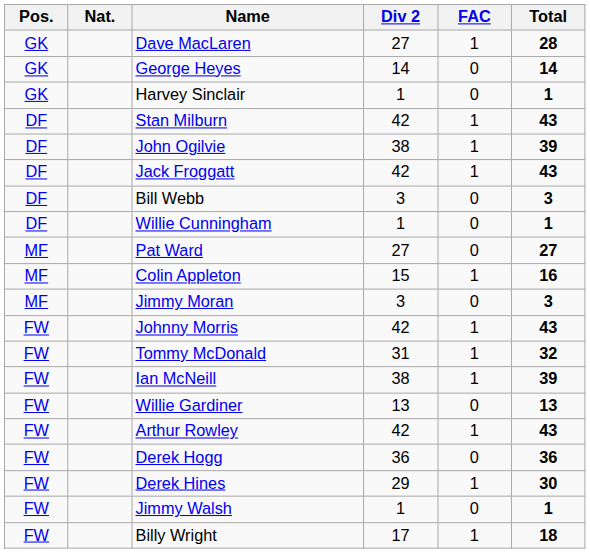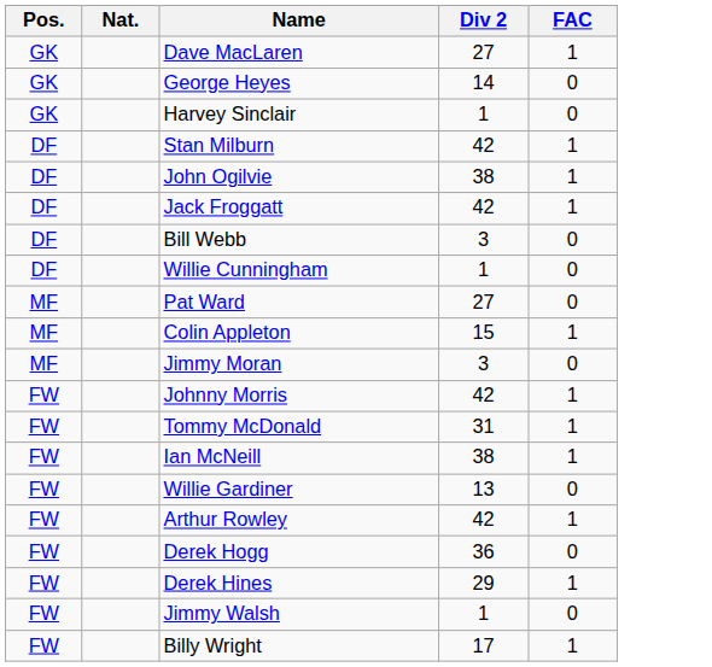 <table class="wikitable sortable">
 <tr>
 <th width="55">Pos.</th>
 <th width="55">Nat.</th>
 <th width="220">Name</th>
 <th width="65"><a href='#'>Div 2</a></th>
 <th width="65"><a href='#'>FAC</a></th>
-<th width="65">Total</th>
 </tr>
 <tr>
 <td align="center"><a href='#'>GK</a></td>
 <td align="center"></td>
 <td><a href='#'>Dave MacLaren</a></td>
 <td align="center">27</td>
 <td align="center">1</td>
-<td align="center"><strong>28</strong></td>
 </tr>
 <tr>
 <td align="center"><a href='#'>GK</a></td>
 <td align="center"></td>
 <td><a href='#'>George Heyes</a></td>
 <td align="center">14</td>
 <td align="center">0</td>
-<td align="center"><strong>14</strong></td>
 </tr>
 <tr>
 <td align="center"><a href='#'>GK</a></td>
 <td align="center"></td>
 <td>Harvey Sinclair</td>
 <td align="center">1</td>
 <td align="center">0</td>
-<td align="center"><strong>1</strong></td>
 </tr>
 <tr>
 <td align="center"><a href='#'>DF</a></td>
 <td align="center"></td>
 <td><a href='#'>Stan Milburn</a></td>
 <td align="center">42</td>
 <td align="center">1</td>
-<td align="center"><strong>43</strong></td>
 </tr>
 <tr>
 <td align="center"><a href='#'>DF</a></td>
 <td align="center"></td>
 <td><a href='#'>John Ogilvie</a></td>
 <td align="center">38</td>
 <td align="center">1</td>
-<td align="center"><strong>39</strong></td>
 </tr>
 <tr>
 <td align="center"><a href='#'>DF</a></td>
 <td align="center"></td>
 <td><a href='#'>Jack Froggatt</a></td>
 <td align="center">42</td>
 <td align="center">1</td>
-<td align="center"><strong>43</strong></td>
 </tr>
 <tr>
 <td align="center"><a href='#'>DF</a></td>
 <td align="center"></td>
 <td>Bill Webb</td>
 <td align="center">3</td>
 <td align="center">0</td>
-<td align="center"><strong>3</strong></td>
 </tr>
 <tr>
 <td align="center"><a href='#'>DF</a></td>
 <td align="center"></td>
 <td><a href='#'>Willie Cunningham</a></td>
 <td align="center">1</td>
 <td align="center">0</td>
-<td align="center"><strong>1</strong></td>
 </tr>
 <tr>
 <td align="center"><a href='#'>MF</a></td>
 <td align="center"></td>
 <td><a href='#'>Pat Ward</a></td>
 <td align="center">27</td>
 <td align="center">0</td>
-<td align="center"><strong>27</strong></td>
 </tr>
 <tr>
 <td align="center"><a href='#'>MF</a></td>
 <td align="center"></td>
 <td><a href='#'>Colin Appleton</a></td>
 <td align="center">15</td>
 <td align="center">1</td>
-<td align="center"><strong>16</strong></td>
 </tr>
 <tr>
 <td align="center"><a href='#'>MF</a></td>
 <td align="center"></td>
 <td><a href='#'>Jimmy Moran</a></td>
 <td align="center">3</td>
 <td align="center">0</td>
-<td align="center"><strong>3</strong></td>
 </tr>
 <tr>
 <td align="center"><a href='#'>FW</a></td>
 <td align="center"></td>
 <td><a href='#'>Johnny Morris</a></td>
 <td align="center">42</td>
 <td align="center">1</td>
-<td align="center"><strong>43</strong></td>
 </tr>
 <tr>
 <td align="center"><a href='#'>FW</a></td>
 <td align="center"></td>
 <td><a href='#'>Tommy McDonald</a></td>
 <td align="center">31</td>
 <td align="center">1</td>
-<td align="center"><strong>32</strong></td>
 </tr>
 <tr>
 <td align="center"><a href='#'>FW</a></td>
 <td align="center"></td>
 <td><a href='#'>Ian McNeill</a></td>
 <td align="center">38</td>
 <td align="center">1</td>
-<td align="center"><strong>39</strong></td>
 </tr>
 <tr>
 <td align="center"><a href='#'>FW</a></td>
 <td align="center"></td>
 <td><a href='#'>Willie Gardiner</a></td>
 <td align="center">13</td>
 <td align="center">0</td>
-<td align="center"><strong>13</strong></td>
 </tr>
 <tr>
 <td align="center"><a href='#'>FW</a></td>
 <td align="center"></td>
 <td><a href='#'>Arthur Rowley</a></td>
 <td align="center">42</td>
 <td align="center">1</td>
-<td align="center"><strong>43</strong></td>
 </tr>
 <tr>
 <td align="center"><a href='#'>FW</a></td>
 <td align="center"></td>
 <td><a href='#'>Derek Hogg</a></td>
 <td align="center">36</td>
 <td align="center">0</td>
-<td align="center"><strong>36</strong></td>
 </tr>
 <tr>
 <td align="center"><a href='#'>FW</a></td>
 <td align="center"></td>
 <td><a href='#'>Derek Hines</a></td>
 <td align="center">29</td>
 <td align="center">1</td>
-<td align="center"><strong>30</strong></td>
 </tr>
 <tr>
 <td align="center"><a href='#'>FW</a></td>
 <td align="center"></td>
 <td><a href='#'>Jimmy Walsh</a></td>
 <td align="center">1</td>
 <td align="center">0</td>
-<td align="center"><strong>1</strong></td>
 </tr>
 <tr>
 <td align="center"><a href='#'>FW</a></td>
 <td align="center"></td>
 <td>Billy Wright</td>
 <td align="center">17</td>
 <td align="center">1</td>
-<td align="center"><strong>18</strong></td>
 </tr>
 </table>
